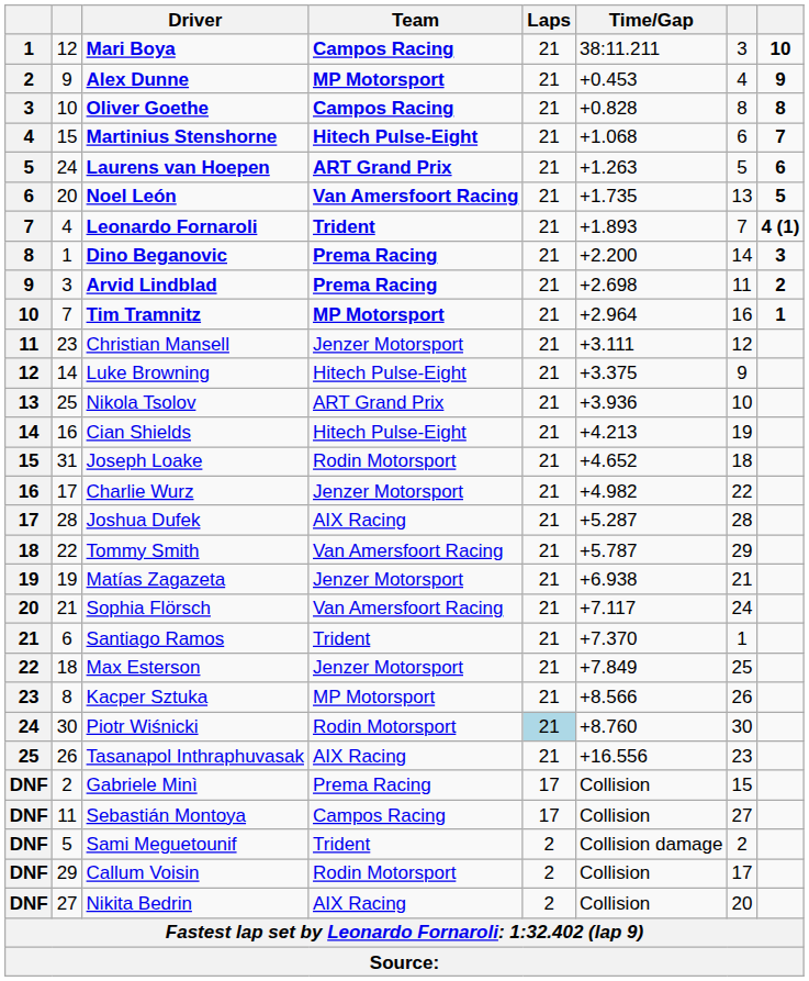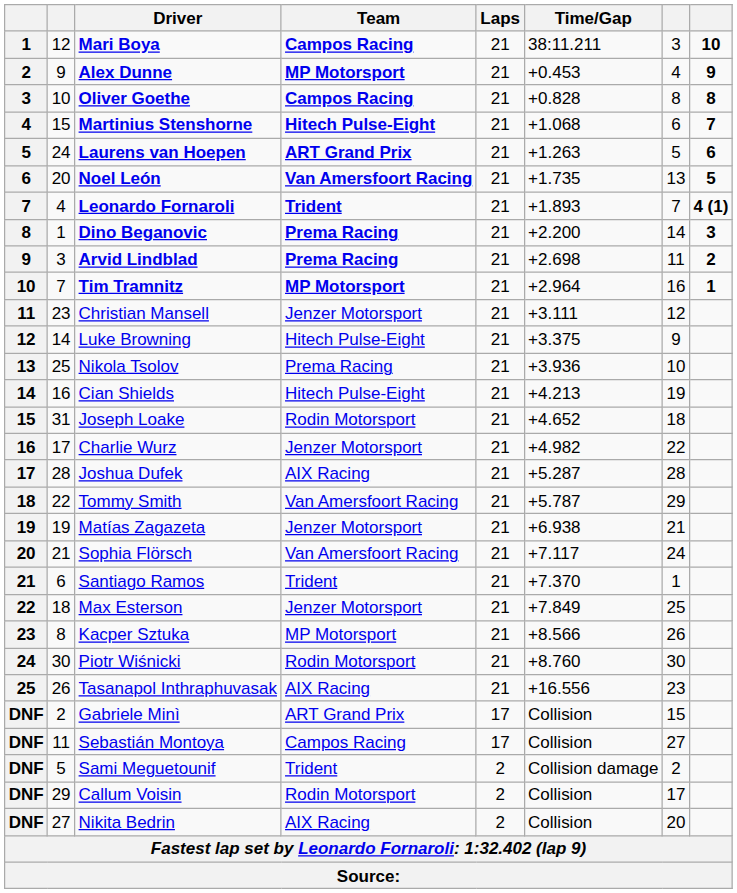 <table class="wikitable" style="font-size:85%">
 <tr>
 <th></th>
 <th></th>
 <th>Driver</th>
 <th>Team</th>
 <th>Laps</th>
 <th>Time/Gap</th>
 <th></th>
 <th></th>
 </tr>
 <tr>
 <th>1</th>
 <td align="center">12</td>
 <td> <strong><a href='#'>Mari Boya</a></strong></td>
 <td><strong><a href='#'>Campos Racing</a></strong></td>
 <td align="center">21</td>
 <td>38:11.211</td>
 <td align="center">3</td>
 <td align="center"><strong>10</strong></td>
 </tr>
 <tr>
 <th>2</th>
 <td align="center">9</td>
 <td> <strong><a href='#'>Alex Dunne</a></strong></td>
 <td><strong><a href='#'>MP Motorsport</a></strong></td>
 <td align="center">21</td>
 <td>+0.453</td>
 <td align="center">4</td>
 <td align="center"><strong>9</strong></td>
 </tr>
 <tr>
 <th>3</th>
 <td align="center">10</td>
 <td> <strong><a href='#'>Oliver Goethe</a></strong></td>
 <td><strong><a href='#'>Campos Racing</a></strong></td>
 <td align="center">21</td>
 <td>+0.828</td>
 <td align="center">8</td>
 <td align="center"><strong>8</strong></td>
 </tr>
 <tr>
 <th>4</th>
 <td align="center">15</td>
 <td> <strong><a href='#'>Martinius Stenshorne</a></strong></td>
 <td><strong><a href='#'>Hitech Pulse-Eight</a></strong></td>
 <td align="center">21</td>
 <td>+1.068</td>
 <td align="center">6</td>
 <td align="center"><strong>7</strong></td>
 </tr>
 <tr>
 <th>5</th>
 <td align="center">24</td>
 <td> <strong><a href='#'>Laurens van Hoepen</a></strong></td>
 <td><strong><a href='#'>ART Grand Prix</a></strong></td>
 <td align="center">21</td>
 <td>+1.263</td>
 <td align="center">5</td>
 <td align="center"><strong>6</strong></td>
 </tr>
 <tr>
 <th>6</th>
 <td align="center">20</td>
 <td> <strong><a href='#'>Noel León</a></strong></td>
 <td><strong><a href='#'>Van Amersfoort Racing</a></strong></td>
 <td align="center">21</td>
 <td>+1.735</td>
 <td align="center">13</td>
 <td align="center"><strong>5</strong></td>
 </tr>
 <tr>
 <th>7</th>
 <td align="center">4</td>
 <td> <strong><a href='#'>Leonardo Fornaroli</a></strong></td>
 <td><strong><a href='#'>Trident</a></strong></td>
 <td align="center">21</td>
 <td>+1.893</td>
 <td align="center">7</td>
 <td align="center"><strong>4 (1)</strong></td>
 </tr>
 <tr>
 <th>8</th>
 <td align="center">1</td>
 <td> <strong><a href='#'>Dino Beganovic</a></strong></td>
 <td><strong><a href='#'>Prema Racing</a></strong></td>
 <td align="center">21</td>
 <td>+2.200</td>
 <td align="center">14</td>
 <td align="center"><strong>3</strong></td>
 </tr>
 <tr>
 <th>9</th>
 <td align="center">3</td>
 <td> <strong><a href='#'>Arvid Lindblad</a></strong></td>
 <td><strong><a href='#'>Prema Racing</a></strong></td>
 <td align="center">21</td>
 <td>+2.698</td>
 <td align="center">11</td>
 <td align="center"><strong>2</strong></td>
 </tr>
 <tr>
 <th>10</th>
 <td align="center">7</td>
 <td> <strong><a href='#'>Tim Tramnitz</a></strong></td>
 <td><strong><a href='#'>MP Motorsport</a></strong></td>
 <td align="center">21</td>
 <td>+2.964</td>
 <td align="center">16</td>
 <td align="center"><strong>1</strong></td>
 </tr>
 <tr>
 <th>11</th>
 <td align="center">23</td>
 <td> <a href='#'>Christian Mansell</a></td>
 <td><a href='#'>Jenzer Motorsport</a></td>
 <td align="center">21</td>
 <td>+3.111</td>
 <td align="center">12</td>
 <td align="center"></td>
 </tr>
 <tr>
 <th>12</th>
 <td align="center">14</td>
 <td> <a href='#'>Luke Browning</a></td>
 <td><a href='#'>Hitech Pulse-Eight</a></td>
 <td align="center">21</td>
 <td>+3.375</td>
 <td align="center">9</td>
 <td align="center"></td>
 </tr>
 <tr>
 <th>13</th>
 <td align="center">25</td>
 <td> <a href='#'>Nikola Tsolov</a></td>
-<td><a href='#'>ART Grand Prix</a></td>
+<td><a href='#'>Prema Racing</a></td>
 <td align="center">21</td>
 <td>+3.936</td>
 <td align="center">10</td>
 <td align="center"></td>
 </tr>
 <tr>
 <th>14</th>
 <td align="center">16</td>
 <td> <a href='#'>Cian Shields</a></td>
 <td><a href='#'>Hitech Pulse-Eight</a></td>
 <td align="center">21</td>
 <td>+4.213</td>
 <td align="center">19</td>
 <td align="center"></td>
 </tr>
 <tr>
 <th>15</th>
 <td align="center">31</td>
 <td> <a href='#'>Joseph Loake</a></td>
 <td><a href='#'>Rodin Motorsport</a></td>
 <td align="center">21</td>
 <td>+4.652</td>
 <td align="center">18</td>
 <td align="center"></td>
 </tr>
 <tr>
 <th>16</th>
 <td align="center">17</td>
 <td> <a href='#'>Charlie Wurz</a></td>
 <td><a href='#'>Jenzer Motorsport</a></td>
 <td align="center">21</td>
 <td>+4.982</td>
 <td align="center">22</td>
 <td align="center"></td>
 </tr>
 <tr>
 <th>17</th>
 <td align="center">28</td>
 <td> <a href='#'>Joshua Dufek</a></td>
 <td><a href='#'>AIX Racing</a></td>
 <td align="center">21</td>
 <td>+5.287</td>
 <td align="center">28</td>
 <td align="center"></td>
 </tr>
 <tr>
 <th>18</th>
 <td align="center">22</td>
 <td> <a href='#'>Tommy Smith</a></td>
 <td><a href='#'>Van Amersfoort Racing</a></td>
 <td align="center">21</td>
 <td>+5.787</td>
 <td align="center">29</td>
 <td align="center"></td>
 </tr>
 <tr>
 <th>19</th>
 <td align="center">19</td>
 <td> <a href='#'>Matías Zagazeta</a></td>
 <td><a href='#'>Jenzer Motorsport</a></td>
 <td align="center">21</td>
 <td>+6.938</td>
 <td align="center">21</td>
 <td align="center"></td>
 </tr>
 <tr>
 <th>20</th>
 <td align="center">21</td>
 <td> <a href='#'>Sophia Flörsch</a></td>
 <td><a href='#'>Van Amersfoort Racing</a></td>
 <td align="center">21</td>
 <td>+7.117</td>
 <td align="center">24</td>
 <td align="center"></td>
 </tr>
 <tr>
 <th>21</th>
 <td align="center">6</td>
 <td> <a href='#'>Santiago Ramos</a></td>
 <td><a href='#'>Trident</a></td>
 <td align="center">21</td>
 <td>+7.370</td>
 <td align="center">1</td>
 <td align="center"></td>
 </tr>
 <tr>
 <th>22</th>
 <td align="center">18</td>
 <td> <a href='#'>Max Esterson</a></td>
 <td><a href='#'>Jenzer Motorsport</a></td>
 <td align="center">21</td>
 <td>+7.849</td>
 <td align="center">25</td>
 <td align="center"></td>
 </tr>
 <tr>
 <th>23</th>
 <td align="center">8</td>
 <td> <a href='#'>Kacper Sztuka</a></td>
 <td><a href='#'>MP Motorsport</a></td>
 <td align="center">21</td>
 <td>+8.566</td>
 <td align="center">26</td>
 <td align="center"></td>
 </tr>
 <tr>
 <th>24</th>
 <td align="center">30</td>
 <td> <a href='#'>Piotr Wiśnicki</a></td>
 <td><a href='#'>Rodin Motorsport</a></td>
-<td align="center" style="background: lightblue;">21</td>
+<td align="center">21</td>
 <td>+8.760</td>
 <td align="center">30</td>
 <td align="center"></td>
 </tr>
 <tr>
 <th>25</th>
 <td align="center">26</td>
 <td> <a href='#'>Tasanapol Inthraphuvasak</a></td>
 <td><a href='#'>AIX Racing</a></td>
 <td align="center">21</td>
 <td>+16.556</td>
 <td align="center">23</td>
 <td align="center"></td>
 </tr>
 <tr>
 <th>DNF</th>
 <td align="center">2</td>
 <td> <a href='#'>Gabriele Minì</a></td>
-<td><a href='#'>Prema Racing</a></td>
+<td><a href='#'>ART Grand Prix</a></td>
 <td align="center">17</td>
 <td>Collision</td>
 <td align="center">15</td>
 <td align="center"></td>
 </tr>
 <tr>
 <th>DNF</th>
 <td align="center">11</td>
 <td> <a href='#'>Sebastián Montoya</a></td>
 <td><a href='#'>Campos Racing</a></td>
 <td align="center">17</td>
 <td>Collision</td>
 <td align="center">27</td>
 <td align="center"></td>
 </tr>
 <tr>
 <th>DNF</th>
 <td align="center">5</td>
 <td> <a href='#'>Sami Meguetounif</a></td>
 <td><a href='#'>Trident</a></td>
 <td align="center">2</td>
 <td>Collision damage</td>
 <td align="center">2</td>
 <td align="center"></td>
 </tr>
 <tr>
 <th>DNF</th>
 <td align="center">29</td>
 <td> <a href='#'>Callum Voisin</a></td>
 <td><a href='#'>Rodin Motorsport</a></td>
 <td align="center">2</td>
 <td>Collision</td>
 <td align="center">17</td>
 <td align="center"></td>
 </tr>
 <tr>
 <th>DNF</th>
 <td align="center">27</td>
 <td> <a href='#'>Nikita Bedrin</a></td>
 <td><a href='#'>AIX Racing</a></td>
 <td align="center">2</td>
 <td>Collision</td>
 <td align="center">20</td>
 <td align="center"></td>
 </tr>
 <tr>
 <th colspan="8"><em>Fastest lap set by  <a href='#'>Leonardo Fornaroli</a>: 1:32.402 (lap 9)</em></th>
 </tr>
 <tr>
 <th colspan="8">Source:</th>
 </tr>
 </table>
